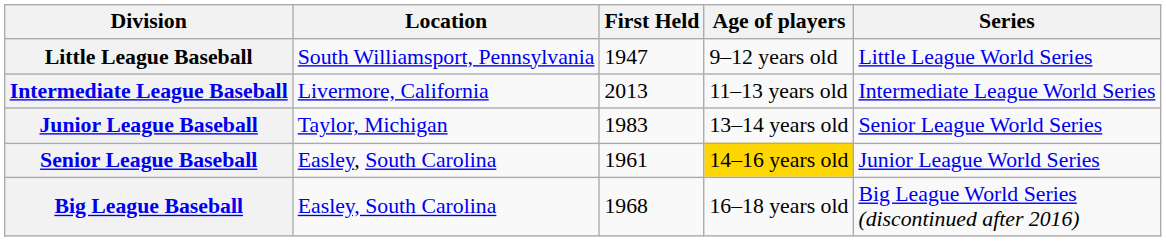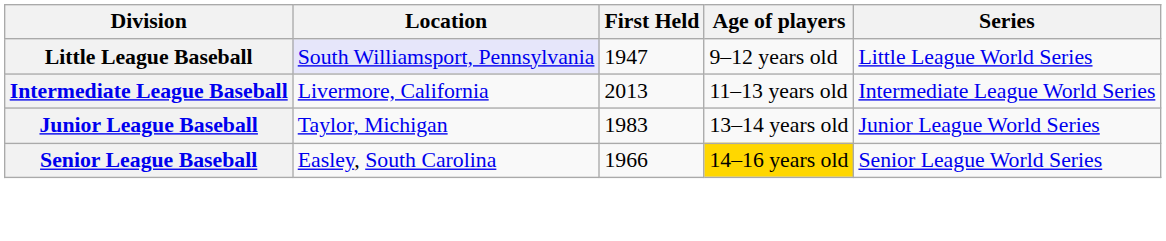 <table class="wikitable">
 <tr>
 <th scope="col">Division</th>
 <th scope="col">Location</th>
 <th scope="col">First Held</th>
 <th scope="col">Age of players</th>
 <th scope="col">Series</th>
 </tr>
 <tr>
 <th scope="row">Little League Baseball</th>
-<td><a href='#'>South Williamsport, Pennsylvania</a></td>
+<td style="background: lavender;"><a href='#'>South Williamsport, Pennsylvania</a></td>
 <td>1947</td>
 <td>9–12 years old</td>
 <td><a href='#'>Little League World Series</a></td>
 </tr>
 <tr>
 <th scope="row"><a href='#'>Intermediate League Baseball</a></th>
 <td><a href='#'>Livermore, California</a></td>
 <td>2013</td>
 <td>11–13 years old</td>
 <td><a href='#'>Intermediate League World Series</a></td>
 </tr>
 <tr>
 <th scope="row"><a href='#'>Junior League Baseball</a></th>
 <td><a href='#'>Taylor, Michigan</a></td>
 <td>1983</td>
 <td>13–14 years old</td>
-<td><a href='#'>Senior League World Series</a></td>
+<td><a href='#'>Junior League World Series</a></td>
 </tr>
 <tr>
 <th scope="row"><a href='#'>Senior League Baseball</a></th>
 <td><a href='#'>Easley</a>, <a href='#'>South Carolina</a></td>
-<td>1961</td>
+<td>1966</td>
 <td style="background: gold;">14–16 years old</td>
-<td><a href='#'>Junior League World Series</a></td>
-</tr>
-<tr>
-<th scope="row"><a href='#'>Big League Baseball</a></th>
-<td><a href='#'>Easley, South Carolina</a></td>
-<td>1968</td>
-<td>16–18 years old</td>
-<td><a href='#'>Big League World Series</a><br><em>(discontinued after 2016)</em></td>
+<td><a href='#'>Senior League World Series</a></td>
 </tr>
 </table>
